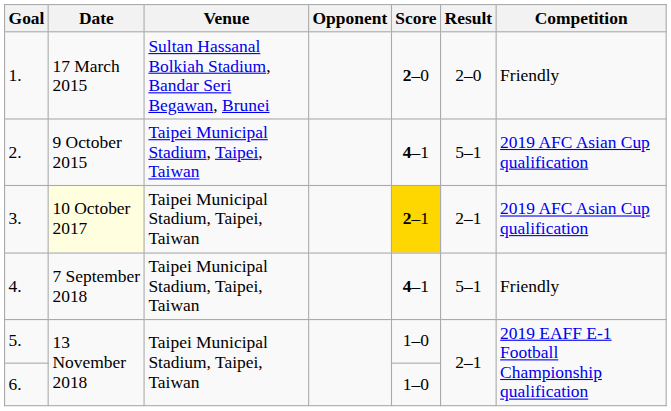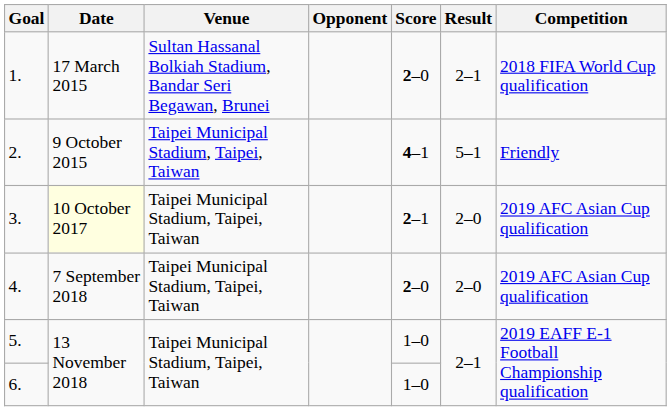 <table class="wikitable plainrowheaders sortable">
 <tr>
 <th>Goal</th>
 <th>Date</th>
 <th>Venue</th>
 <th>Opponent</th>
 <th>Score</th>
 <th>Result</th>
 <th>Competition</th>
 </tr>
 <tr>
 <td>1.</td>
 <td>17 March 2015</td>
 <td><a href='#'>Sultan Hassanal Bolkiah Stadium</a>, <a href='#'>Bandar Seri Begawan</a>, <a href='#'>Brunei</a></td>
 <td></td>
 <td align=center><strong>2</strong>–0</td>
-<td align=center>2–0</td>
-<td>Friendly</td>
+<td align=center>2–1</td>
+<td><a href='#'>2018 FIFA World Cup qualification</a></td>
 </tr>
 <tr>
 <td>2.</td>
 <td>9 October 2015</td>
 <td><a href='#'>Taipei Municipal Stadium</a>, <a href='#'>Taipei</a>, <a href='#'>Taiwan</a></td>
 <td></td>
 <td align=center><strong>4</strong>–1</td>
 <td align=center>5–1</td>
-<td><a href='#'>2019 AFC Asian Cup qualification</a></td>
+<td><a href='#'>Friendly</a></td>
 </tr>
 <tr>
 <td>3.</td>
 <td style="background: lightyellow;">10 October 2017</td>
 <td>Taipei Municipal Stadium, Taipei, Taiwan</td>
 <td></td>
-<td align=center style="background: gold;"><strong>2</strong>–1</td>
-<td align=center>2–1</td>
+<td align=center><strong>2</strong>–1</td>
+<td align=center>2–0</td>
 <td><a href='#'>2019 AFC Asian Cup qualification</a></td>
 </tr>
 <tr>
 <td>4.</td>
 <td>7 September 2018</td>
 <td>Taipei Municipal Stadium, Taipei, Taiwan</td>
 <td></td>
-<td align=center><strong>4</strong>–1</td>
-<td align=center>5–1</td>
-<td>Friendly</td>
+<td align=center><strong>2</strong>–0</td>
+<td align=center>2–0</td>
+<td><a href='#'>2019 AFC Asian Cup qualification</a></td>
 </tr>
 <tr>
 <td>5.</td>
 <td rowspan="2">13 November 2018</td>
 <td rowspan="2">Taipei Municipal Stadium, Taipei, Taiwan</td>
 <td rowspan="2"></td>
 <td align=center>1–0</td>
 <td rowspan="2" align="center">2–1</td>
 <td rowspan=2><a href='#'>2019 EAFF E-1 Football Championship qualification</a></td>
 </tr>
 <tr>
 <td>6.</td>
 <td align=center>1–0</td>
 </tr>
 </table>
